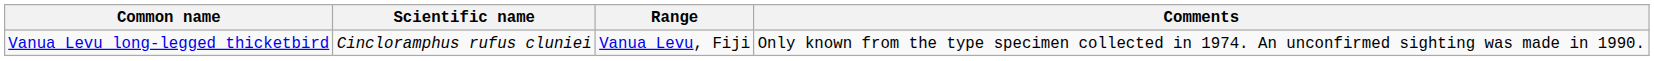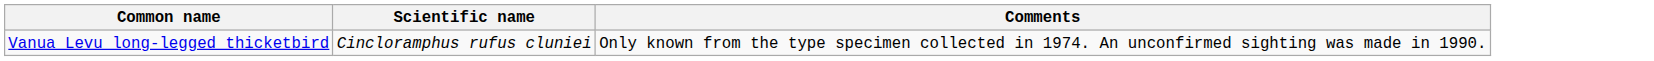 <table class="wikitable">
 <tr>
 <th>Common name</th>
 <th>Scientific name</th>
-<th>Range</th>
 <th class="unsortable">Comments</th>
 </tr>
 <tr>
 <td><a href='#'>Vanua Levu long-legged thicketbird</a></td>
 <td><em>Cincloramphus rufus cluniei</em></td>
-<td><a href='#'>Vanua Levu</a>, Fiji</td>
 <td>Only known from the type specimen collected in 1974. An unconfirmed sighting was made in 1990.</td>
 </tr>
 </table>
